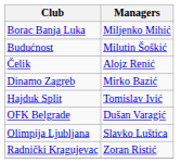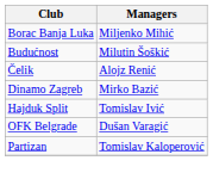 <table class="wikitable">
 <tr>
 <th>Club</th>
 <th>Managers</th>
 </tr>
 <tr>
 <td><a href='#'>Borac Banja Luka</a></td>
 <td> <a href='#'>Miljenko Mihić</a></td>
 </tr>
 <tr>
 <td><a href='#'>Budućnost</a></td>
 <td> <a href='#'>Milutin Šoškić</a></td>
 </tr>
 <tr>
 <td><a href='#'>Čelik</a></td>
 <td> <a href='#'>Alojz Renić</a></td>
 </tr>
 <tr>
 <td><a href='#'>Dinamo Zagreb</a></td>
 <td> <a href='#'>Mirko Bazić</a></td>
 </tr>
 <tr>
 <td><a href='#'>Hajduk Split</a></td>
 <td> <a href='#'>Tomislav Ivić</a></td>
 </tr>
 <tr>
 <td><a href='#'>OFK Belgrade</a></td>
 <td> <a href='#'>Dušan Varagić</a></td>
 </tr>
 <tr>
-<td><a href='#'>Olimpija Ljubljana</a></td>
-<td> <a href='#'>Slavko Luštica</a></td>
-</tr>
-<tr>
-<td><a href='#'>Radnički Kragujevac</a></td>
-<td> <a href='#'>Zoran Ristić</a></td>
+<td><a href='#'>Partizan</a></td>
+<td> <a href='#'>Tomislav Kaloperović</a></td>
 </tr>
 <tr>
 </tr>
 </table>
